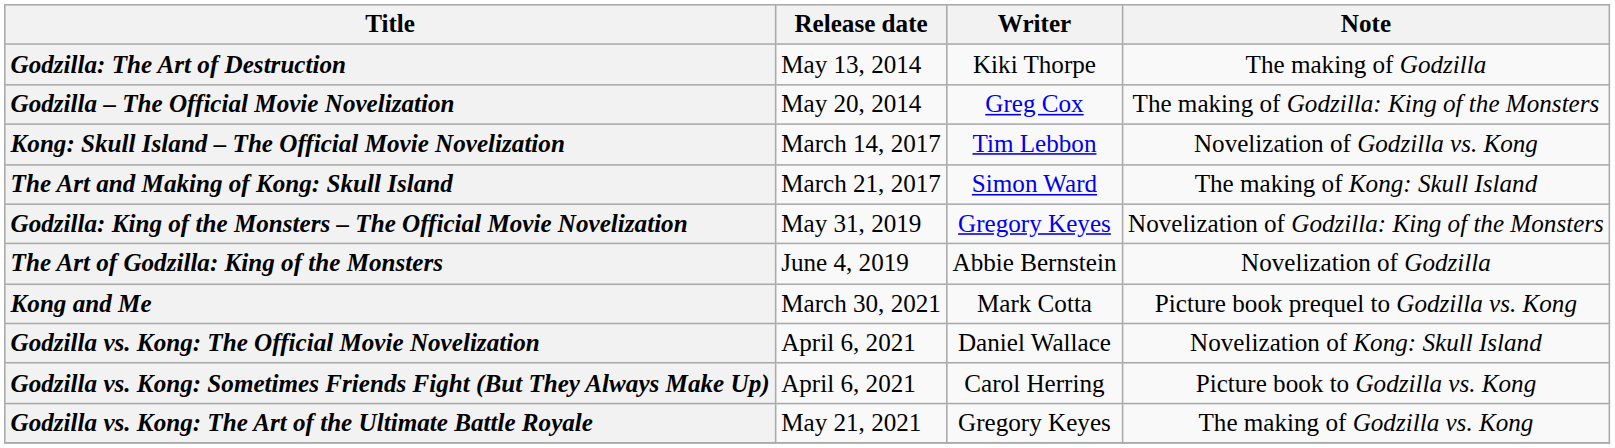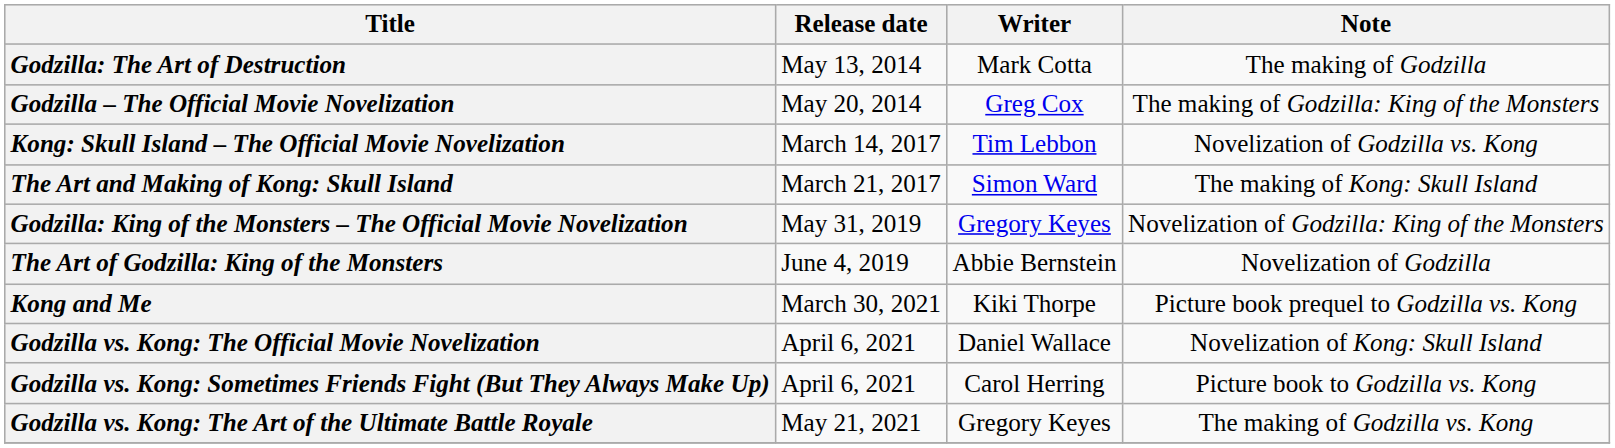 <table class="wikitable plainrowheaders" style="text-align:center;">
 <tr>
 <th>Title</th>
 <th>Release date</th>
 <th>Writer</th>
 <th>Note</th>
 </tr>
 <tr>
 <th scope="row" style="text-align:left"><em>Godzilla: The Art of Destruction</em></th>
 <td style="text-align:left">May 13, 2014</td>
-<td>Kiki Thorpe</td>
+<td>Mark Cotta</td>
 <td>The making of <em>Godzilla</em></td>
 </tr>
 <tr>
 <th scope="row" style="text-align:left"><em>Godzilla – The Official Movie Novelization</em></th>
 <td style="text-align:left">May 20, 2014</td>
 <td><a href='#'>Greg Cox</a></td>
 <td>The making of <em>Godzilla: King of the Monsters</em></td>
 </tr>
 <tr>
 <th scope="row" style="text-align:left"><em>Kong: Skull Island – The Official Movie Novelization</em></th>
 <td style="text-align:left">March 14, 2017</td>
 <td><a href='#'>Tim Lebbon</a></td>
 <td>Novelization of <em>Godzilla vs. Kong</em></td>
 </tr>
 <tr>
 <th scope="row" style="text-align:left"><em>The Art and Making of Kong: Skull Island</em></th>
 <td style="text-align:left">March 21, 2017</td>
 <td><a href='#'>Simon Ward</a></td>
 <td>The making of <em>Kong: Skull Island</em></td>
 </tr>
 <tr>
 <th scope="row" style="text-align:left"><em>Godzilla: King of the Monsters – The Official Movie Novelization</em></th>
 <td style="text-align:left">May 31, 2019</td>
 <td><a href='#'>Gregory Keyes</a></td>
 <td>Novelization of <em>Godzilla: King of the Monsters</em></td>
 </tr>
 <tr>
 <th scope="row" style="text-align:left"><em>The Art of Godzilla: King of the Monsters</em></th>
 <td style="text-align:left">June 4, 2019</td>
 <td>Abbie Bernstein</td>
 <td>Novelization of <em>Godzilla</em></td>
 </tr>
 <tr>
 <th scope="row" style="text-align:left"><em>Kong and Me</em></th>
 <td style="text-align:left">March 30, 2021</td>
-<td>Mark Cotta</td>
+<td>Kiki Thorpe</td>
 <td>Picture book prequel to <em>Godzilla vs. Kong</em></td>
 </tr>
 <tr>
 <th scope="row" style="text-align:left"><em>Godzilla vs. Kong: The Official Movie Novelization</em></th>
 <td style="text-align:left">April 6, 2021</td>
 <td>Daniel Wallace</td>
 <td>Novelization of <em>Kong: Skull Island</em></td>
 </tr>
 <tr>
 <th scope="row" style="text-align:left"><em>Godzilla vs. Kong: Sometimes Friends Fight (But They Always Make Up)</em></th>
 <td style="text-align:left">April 6, 2021</td>
 <td>Carol Herring</td>
 <td>Picture book to <em>Godzilla vs. Kong</em></td>
 </tr>
 <tr>
 <th scope="row" style="text-align:left"><em>Godzilla vs. Kong: The Art of the Ultimate Battle Royale</em></th>
 <td style="text-align:left">May 21, 2021</td>
 <td>Gregory Keyes</td>
 <td>The making of <em>Godzilla vs. Kong</em></td>
 </tr>
 <tr>
 </tr>
 </table>
